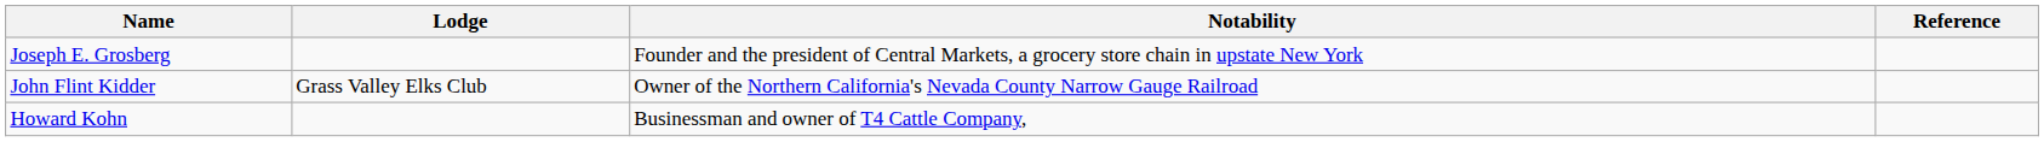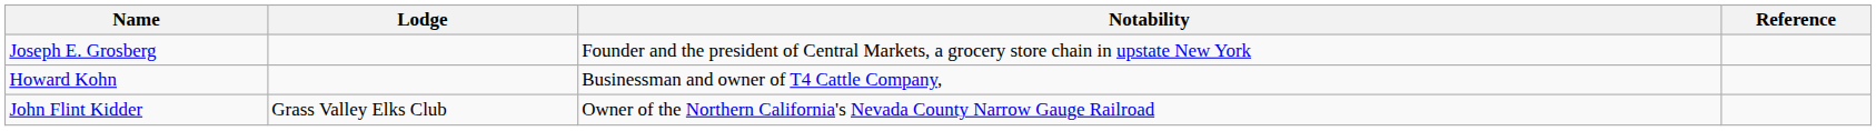 <table class="wikitable" style="width:100%;">
 <tr>
 <th>Name</th>
 <th>Lodge</th>
 <th>Notability</th>
 <th>Reference</th>
 </tr>
 <tr>
 <td><a href='#'>Joseph E. Grosberg</a></td>
 <td></td>
 <td>Founder and the president of Central Markets, a grocery store chain in <a href='#'>upstate New York</a></td>
 <td></td>
 </tr>
 <tr>
+<td><a href='#'>Howard  Kohn</a></td>
+<td></td>
+<td>Businessman and owner of <a href='#'>T4 Cattle Company</a>,</td>
+<td></td>
+</tr>
+<tr>
 <td><a href='#'>John Flint Kidder</a></td>
 <td>Grass Valley Elks Club</td>
 <td>Owner of the <a href='#'>Northern California</a>'s <a href='#'>Nevada County Narrow Gauge Railroad</a></td>
 <td></td>
 </tr>
-<tr>
-<td><a href='#'>Howard  Kohn</a></td>
-<td></td>
-<td>Businessman and owner of <a href='#'>T4 Cattle Company</a>,</td>
-<td></td>
-</tr>
 </table>
